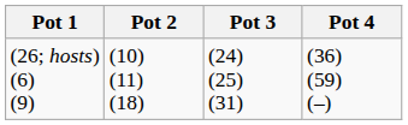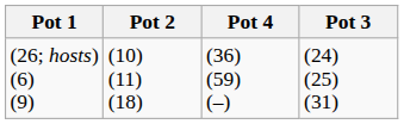 <table class="wikitable">
 <tr>
 <th width=25%>Pot 1</th>
 <th width=25%>Pot 2</th>
+<th width=25%>Pot 4</th>
 <th width=25%>Pot 3</th>
-<th width=25%>Pot 4</th>
 </tr>
 <tr>
 <td> (26; <em>hosts</em>)<br> (6)<br> (9)</td>
 <td> (10) <br> (11)<br> (18)</td>
+<td> (36) <br> (59) <br> (–)</td>
 <td> (24) <br> (25) <br> (31)</td>
-<td> (36) <br> (59) <br> (–)</td>
 </tr>
 </table>
